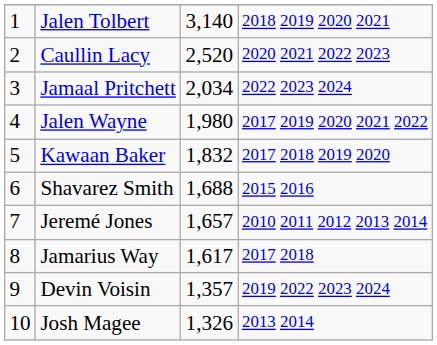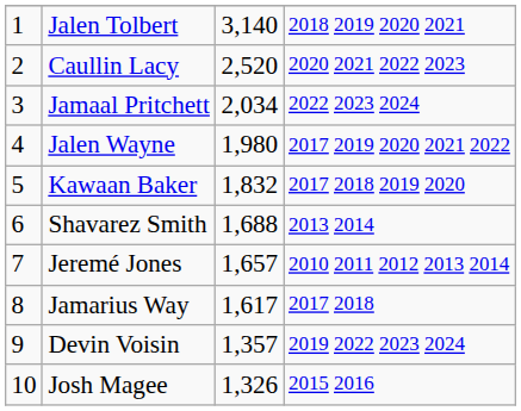 <table class="wikitable">
 <tr>
 </tr>
 <tr>
 <td>1</td>
 <td><a href='#'>Jalen Tolbert</a></td>
 <td>3,140</td>
 <td style="font-size:80%;"><a href='#'>2018</a> <a href='#'>2019</a> <a href='#'>2020</a> <a href='#'>2021</a></td>
 </tr>
 <tr>
 <td>2</td>
 <td><a href='#'>Caullin Lacy</a></td>
 <td>2,520</td>
 <td style="font-size:80%;"><a href='#'>2020</a> <a href='#'>2021</a> <a href='#'>2022</a> <a href='#'>2023</a></td>
 </tr>
 <tr>
 <td>3</td>
 <td><a href='#'>Jamaal Pritchett</a></td>
 <td>2,034</td>
 <td style="font-size:80%;"><a href='#'>2022</a> <a href='#'>2023</a> <a href='#'>2024</a></td>
 </tr>
 <tr>
 <td>4</td>
 <td><a href='#'>Jalen Wayne</a></td>
 <td>1,980</td>
 <td style="font-size:80%;"><a href='#'>2017</a> <a href='#'>2019</a> <a href='#'>2020</a> <a href='#'>2021</a> <a href='#'>2022</a></td>
 </tr>
 <tr>
 <td>5</td>
 <td><a href='#'>Kawaan Baker</a></td>
 <td>1,832</td>
 <td style="font-size:80%;"><a href='#'>2017</a> <a href='#'>2018</a> <a href='#'>2019</a> <a href='#'>2020</a></td>
 </tr>
 <tr>
 <td>6</td>
 <td>Shavarez Smith</td>
 <td>1,688</td>
-<td style="font-size:80%;"><a href='#'>2015</a> <a href='#'>2016</a></td>
+<td style="font-size:80%;"><a href='#'>2013</a> <a href='#'>2014</a></td>
 </tr>
 <tr>
 <td>7</td>
 <td>Jeremé Jones</td>
 <td>1,657</td>
 <td style="font-size:80%;"><a href='#'>2010</a> <a href='#'>2011</a> <a href='#'>2012</a> <a href='#'>2013</a> <a href='#'>2014</a></td>
 </tr>
 <tr>
 <td>8</td>
 <td>Jamarius Way</td>
 <td>1,617</td>
 <td style="font-size:80%;"><a href='#'>2017</a> <a href='#'>2018</a></td>
 </tr>
 <tr>
 <td>9</td>
 <td>Devin Voisin</td>
 <td>1,357</td>
 <td style="font-size:80%;"><a href='#'>2019</a> <a href='#'>2022</a> <a href='#'>2023</a> <a href='#'>2024</a></td>
 </tr>
 <tr>
 <td>10</td>
 <td>Josh Magee</td>
 <td>1,326</td>
-<td style="font-size:80%;"><a href='#'>2013</a> <a href='#'>2014</a></td>
+<td style="font-size:80%;"><a href='#'>2015</a> <a href='#'>2016</a></td>
 </tr>
 </table>
